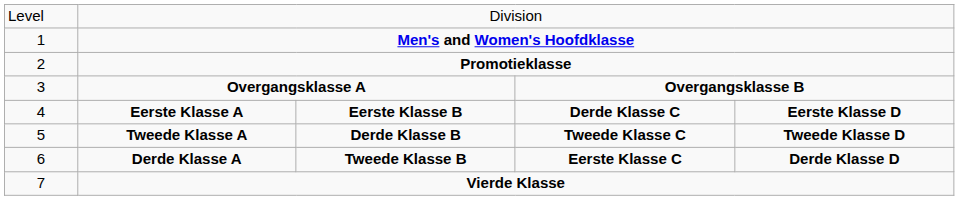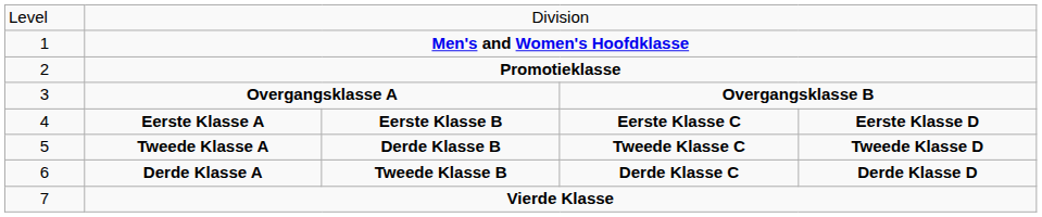 <table class="wikitable sortable" width=80%>
 <tr>
 <td>Level</td>
 <td align="center" colspan="4">Division</td>
 </tr>
 <tr>
 <td align="center">1</td>
 <td align="center" colspan="4"><strong><a href='#'>Men's</a> and <a href='#'>Women's Hoofdklasse</a></strong></td>
 </tr>
 <tr>
 <td align="center">2</td>
 <td align="center" colspan="4"><strong>Promotieklasse</strong></td>
 </tr>
 <tr>
 <td align="center">3</td>
 <td align="center" colspan="2"><strong>Overgangsklasse A</strong></td>
 <td align="center" colspan="2"><strong>Overgangsklasse B</strong></td>
 </tr>
 <tr>
 <td align="center">4</td>
 <td align="center"><strong>Eerste Klasse A</strong></td>
 <td align="center"><strong>Eerste Klasse B</strong></td>
-<td align="center"><strong>Derde Klasse C</strong></td>
+<td align="center"><strong>Eerste Klasse C</strong></td>
 <td align="center"><strong>Eerste Klasse D</strong></td>
 </tr>
 <tr>
 <td align="center">5</td>
 <td align="center"><strong>Tweede Klasse A</strong></td>
 <td align="center"><strong>Derde Klasse B</strong></td>
 <td align="center"><strong>Tweede Klasse C</strong></td>
 <td align="center"><strong>Tweede Klasse D</strong></td>
 </tr>
 <tr>
 <td align="center">6</td>
 <td align="center"><strong>Derde Klasse A</strong></td>
 <td align="center"><strong>Tweede Klasse B</strong></td>
-<td align="center"><strong>Eerste Klasse C</strong></td>
+<td align="center"><strong>Derde Klasse C</strong></td>
 <td align="center"><strong>Derde Klasse D</strong></td>
 </tr>
 <tr>
 <td align="center">7</td>
 <td align="center" colspan="4"><strong>Vierde Klasse</strong></td>
 </tr>
 </table>
